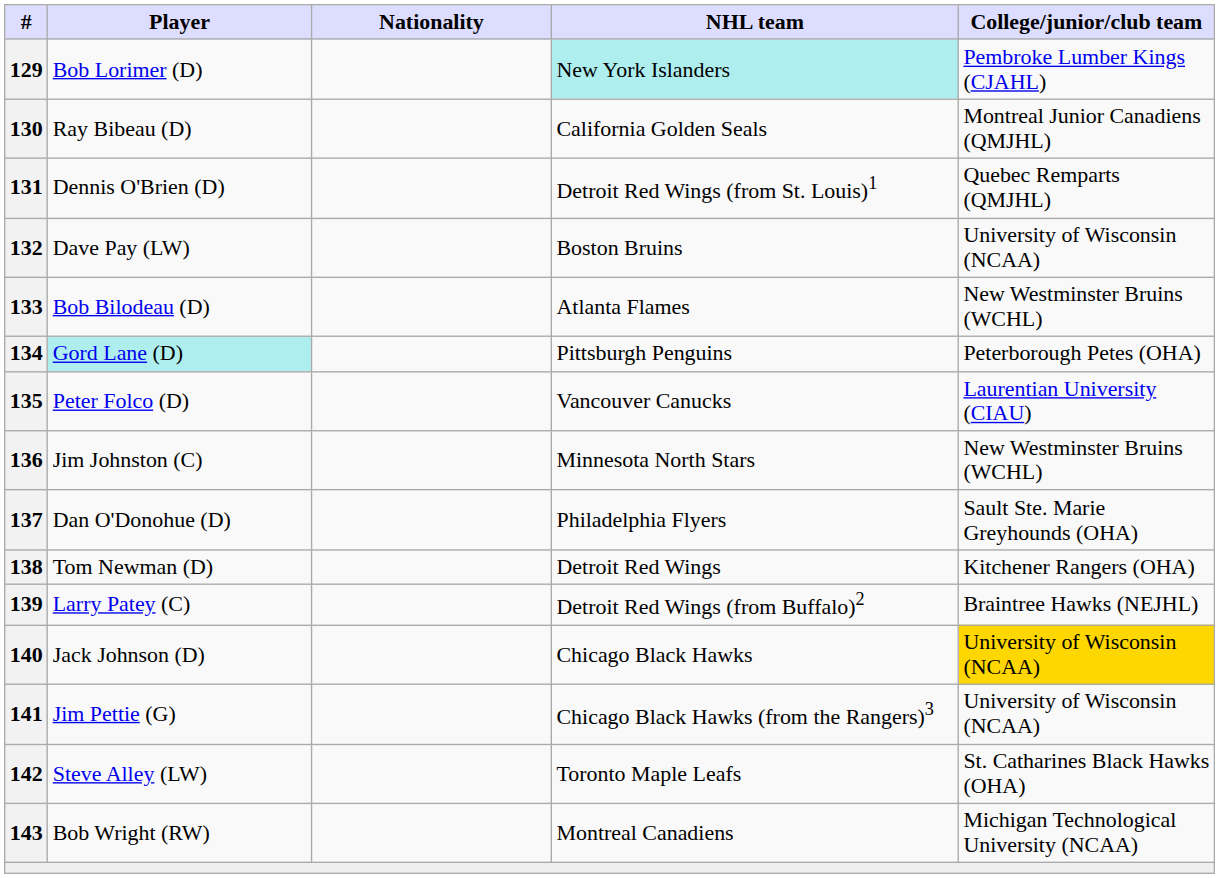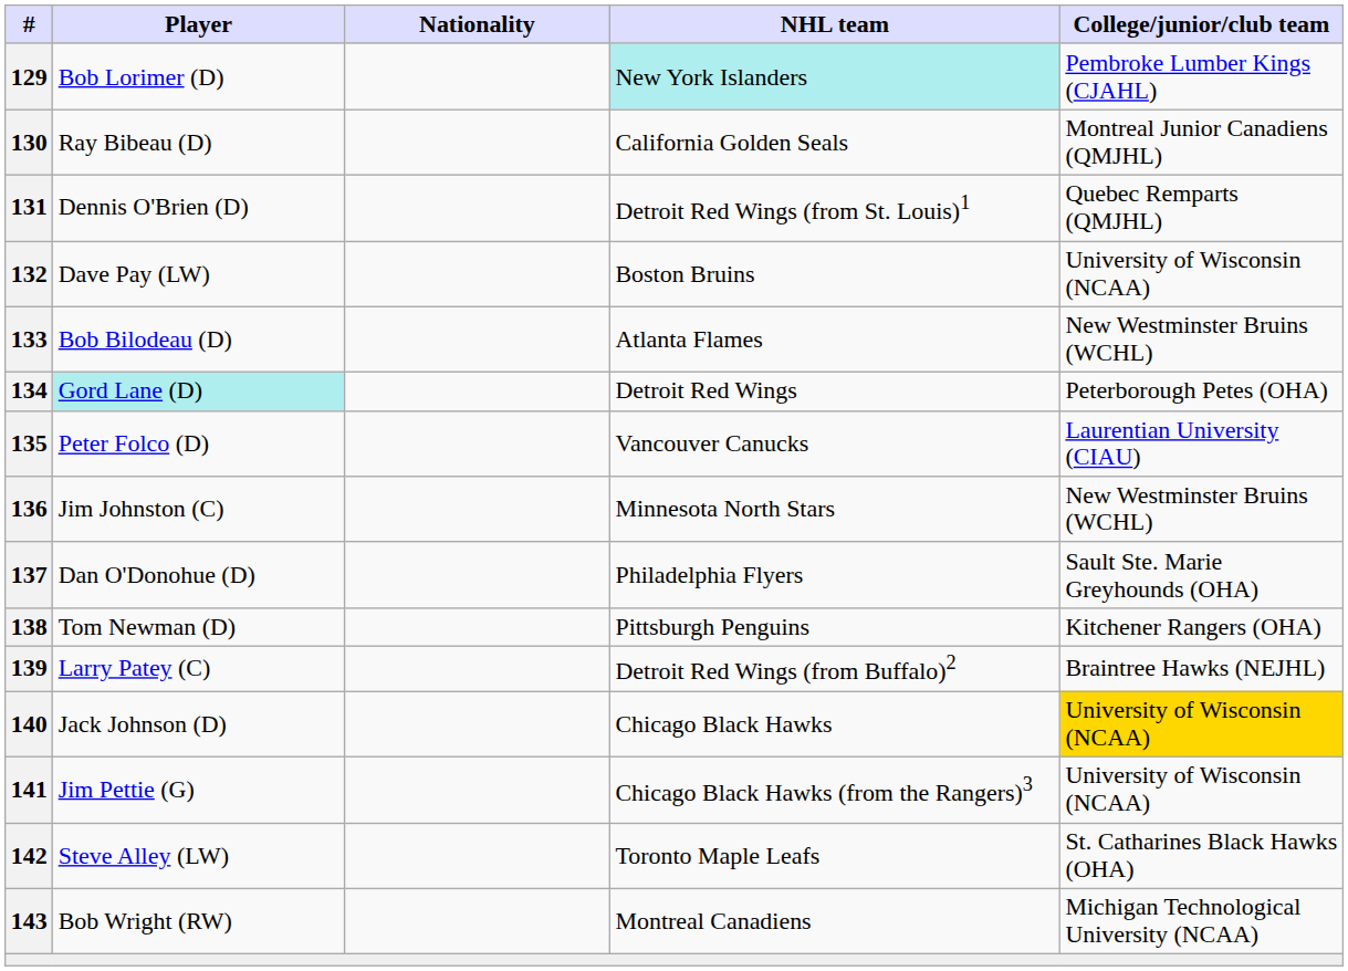 <table class="wikitable" style="width: 100%">
 <tr>
 <th style="background:#ddf; width:2.75%;">#</th>
 <th style="background:#ddf; width:22.0%;">Player</th>
 <th style="background:#ddf; width:20.0%;">Nationality</th>
 <th style="background:#ddf; width:34.0%;">NHL team</th>
 <th style="background:#ddf; width:100.0%;">College/junior/club team</th>
 </tr>
 <tr>
 <th>129</th>
 <td><a href='#'>Bob Lorimer</a> (D)</td>
 <td></td>
 <td style="background: paleturquoise;">New York Islanders</td>
 <td><a href='#'>Pembroke Lumber Kings</a> (<a href='#'>CJAHL</a>)</td>
 </tr>
 <tr>
 <th>130</th>
 <td>Ray Bibeau (D)</td>
 <td></td>
 <td>California Golden Seals</td>
 <td>Montreal Junior Canadiens (QMJHL)</td>
 </tr>
 <tr>
 <th>131</th>
 <td>Dennis O'Brien (D)</td>
 <td></td>
 <td>Detroit Red Wings (from St. Louis)<sup>1</sup></td>
 <td>Quebec Remparts (QMJHL)</td>
 </tr>
 <tr>
 <th>132</th>
 <td>Dave Pay (LW)</td>
 <td></td>
 <td>Boston Bruins</td>
 <td>University of Wisconsin (NCAA)</td>
 </tr>
 <tr>
 <th>133</th>
 <td><a href='#'>Bob Bilodeau</a> (D)</td>
 <td></td>
 <td>Atlanta Flames</td>
 <td>New Westminster Bruins (WCHL)</td>
 </tr>
 <tr>
 <th>134</th>
 <td style="background: paleturquoise;"><a href='#'>Gord Lane</a> (D)</td>
 <td></td>
-<td>Pittsburgh Penguins</td>
+<td>Detroit Red Wings</td>
 <td>Peterborough Petes (OHA)</td>
 </tr>
 <tr>
 <th>135</th>
 <td><a href='#'>Peter Folco</a> (D)</td>
 <td></td>
 <td>Vancouver Canucks</td>
 <td><a href='#'>Laurentian University</a> (<a href='#'>CIAU</a>)</td>
 </tr>
 <tr>
 <th>136</th>
 <td>Jim Johnston (C)</td>
 <td></td>
 <td>Minnesota North Stars</td>
 <td>New Westminster Bruins (WCHL)</td>
 </tr>
 <tr>
 <th>137</th>
 <td>Dan O'Donohue (D)</td>
 <td></td>
 <td>Philadelphia Flyers</td>
 <td>Sault Ste. Marie Greyhounds (OHA)</td>
 </tr>
 <tr>
 <th>138</th>
 <td>Tom Newman (D)</td>
 <td></td>
-<td>Detroit Red Wings</td>
+<td>Pittsburgh Penguins</td>
 <td>Kitchener Rangers (OHA)</td>
 </tr>
 <tr>
 <th>139</th>
 <td><a href='#'>Larry Patey</a> (C)</td>
 <td></td>
 <td>Detroit Red Wings (from Buffalo)<sup>2</sup></td>
 <td>Braintree Hawks (NEJHL)</td>
 </tr>
 <tr>
 <th>140</th>
 <td>Jack Johnson (D)</td>
 <td></td>
 <td>Chicago Black Hawks</td>
 <td style="background: gold;">University of Wisconsin (NCAA)</td>
 </tr>
 <tr>
 <th>141</th>
 <td><a href='#'>Jim Pettie</a> (G)</td>
 <td></td>
 <td>Chicago Black Hawks (from the Rangers)<sup>3</sup></td>
 <td>University of Wisconsin (NCAA)</td>
 </tr>
 <tr>
 <th>142</th>
 <td><a href='#'>Steve Alley</a> (LW)</td>
 <td></td>
 <td>Toronto Maple Leafs</td>
 <td>St. Catharines Black Hawks (OHA)</td>
 </tr>
 <tr>
 <th>143</th>
 <td>Bob Wright (RW)</td>
 <td></td>
 <td>Montreal Canadiens</td>
 <td>Michigan Technological University (NCAA)</td>
 </tr>
 <tr>
 <td align=center colspan="6" bgcolor="#efefef"></td>
 </tr>
 </table>
